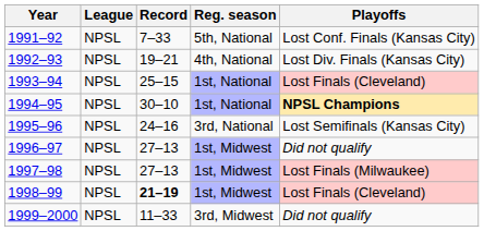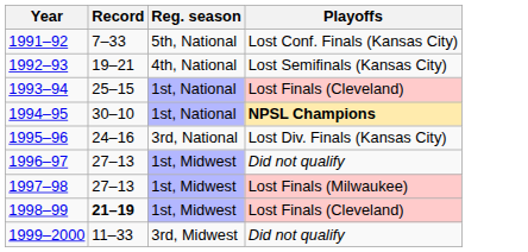 <table class="wikitable">
 <tr>
 <th>Year</th>
-<th>League</th>
 <th>Record</th>
 <th>Reg. season</th>
 <th>Playoffs</th>
 </tr>
 <tr>
 <td><a href='#'>1991–92</a></td>
-<td>NPSL</td>
 <td>7–33</td>
 <td>5th, National</td>
 <td>Lost Conf. Finals (Kansas City)</td>
 </tr>
 <tr>
 <td><a href='#'>1992–93</a></td>
-<td>NPSL</td>
 <td>19–21</td>
 <td>4th, National</td>
-<td>Lost Div. Finals (Kansas City)</td>
+<td>Lost Semifinals (Kansas City)</td>
 </tr>
 <tr>
 <td><a href='#'>1993–94</a></td>
-<td>NPSL</td>
 <td>25–15</td>
 <td bgcolor="B3B7FF">1st, National</td>
 <td style="background:#ffcbcb;">Lost Finals (Cleveland)</td>
 </tr>
 <tr>
 <td><a href='#'>1994–95</a></td>
-<td>NPSL</td>
 <td>30–10</td>
 <td bgcolor="B3B7FF">1st, National</td>
 <td style="background:#ffebad;"><strong>NPSL Champions</strong></td>
 </tr>
 <tr>
 <td><a href='#'>1995–96</a></td>
-<td>NPSL</td>
 <td>24–16</td>
 <td>3rd, National</td>
-<td>Lost Semifinals (Kansas City)</td>
+<td>Lost Div. Finals (Kansas City)</td>
 </tr>
 <tr>
 <td><a href='#'>1996–97</a></td>
-<td>NPSL</td>
 <td>27–13</td>
 <td bgcolor="B3B7FF">1st, Midwest</td>
 <td><em>Did not qualify</em></td>
 </tr>
 <tr>
 <td><a href='#'>1997–98</a></td>
-<td>NPSL</td>
 <td>27–13</td>
 <td bgcolor="B3B7FF">1st, Midwest</td>
 <td style="background:#ffcbcb;">Lost Finals (Milwaukee)</td>
 </tr>
 <tr>
 <td><a href='#'>1998–99</a></td>
-<td>NPSL</td>
 <td><strong>21–19</strong></td>
 <td bgcolor="B3B7FF">1st, Midwest</td>
 <td style="background:#ffcbcb;">Lost Finals (Cleveland)</td>
 </tr>
 <tr>
 <td><a href='#'>1999–2000</a></td>
-<td>NPSL</td>
 <td>11–33</td>
 <td>3rd, Midwest</td>
 <td><em>Did not qualify</em></td>
 </tr>
 </table>
